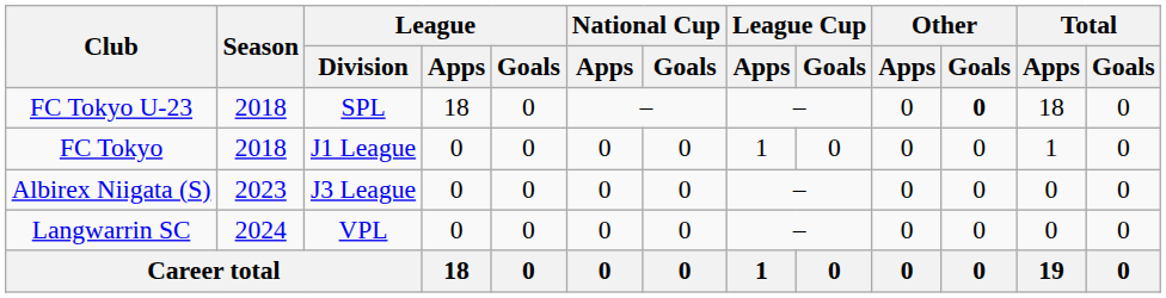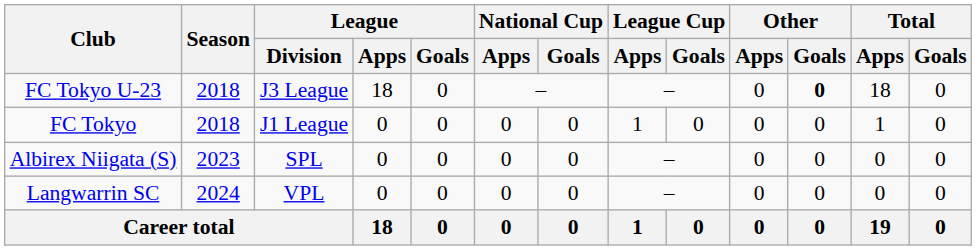 <table class="wikitable" style="text-align: center">
 <tr>
 <th rowspan="2">Club</th>
 <th rowspan="2">Season</th>
 <th colspan="3">League</th>
 <th colspan="2">National Cup</th>
 <th colspan="2">League Cup</th>
 <th colspan="2">Other</th>
 <th colspan="2">Total</th>
 </tr>
 <tr>
 <th>Division</th>
 <th>Apps</th>
 <th>Goals</th>
 <th>Apps</th>
 <th>Goals</th>
 <th>Apps</th>
 <th>Goals</th>
 <th>Apps</th>
 <th>Goals</th>
 <th>Apps</th>
 <th>Goals</th>
 </tr>
 <tr>
 <td><a href='#'>FC Tokyo U-23</a></td>
 <td><a href='#'>2018</a></td>
-<td><a href='#'>SPL</a></td>
+<td><a href='#'>J3 League</a></td>
 <td>18</td>
 <td>0</td>
 <td colspan="2">–</td>
 <td colspan="2">–</td>
 <td>0</td>
 <td><strong>0</strong></td>
 <td>18</td>
 <td>0</td>
 </tr>
 <tr>
 <td><a href='#'>FC Tokyo</a></td>
 <td><a href='#'>2018</a></td>
 <td><a href='#'>J1 League</a></td>
 <td>0</td>
 <td>0</td>
 <td>0</td>
 <td>0</td>
 <td>1</td>
 <td>0</td>
 <td>0</td>
 <td>0</td>
 <td>1</td>
 <td>0</td>
 </tr>
 <tr>
 <td><a href='#'>Albirex Niigata (S)</a></td>
 <td><a href='#'>2023</a></td>
-<td><a href='#'>J3 League</a></td>
+<td><a href='#'>SPL</a></td>
 <td>0</td>
 <td>0</td>
 <td>0</td>
 <td>0</td>
 <td colspan="2">–</td>
 <td>0</td>
 <td>0</td>
 <td>0</td>
 <td>0</td>
 </tr>
 <tr>
 <td><a href='#'>Langwarrin SC</a></td>
 <td><a href='#'>2024</a></td>
 <td><a href='#'>VPL</a></td>
 <td>0</td>
 <td>0</td>
 <td>0</td>
 <td>0</td>
 <td colspan="2">–</td>
 <td>0</td>
 <td>0</td>
 <td>0</td>
 <td>0</td>
 </tr>
 <tr>
 <th colspan=3>Career total</th>
 <th>18</th>
 <th>0</th>
 <th>0</th>
 <th>0</th>
 <th>1</th>
 <th>0</th>
 <th>0</th>
 <th>0</th>
 <th>19</th>
 <th>0</th>
 </tr>
 </table>
